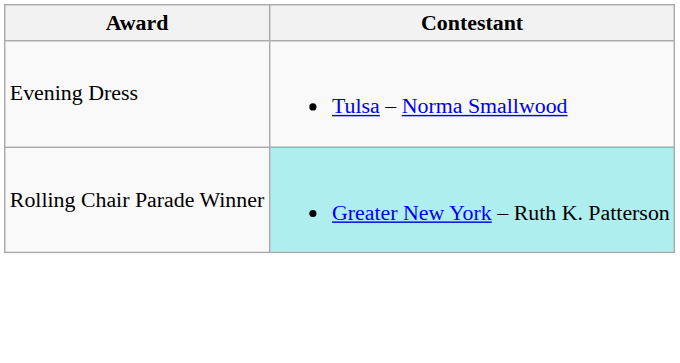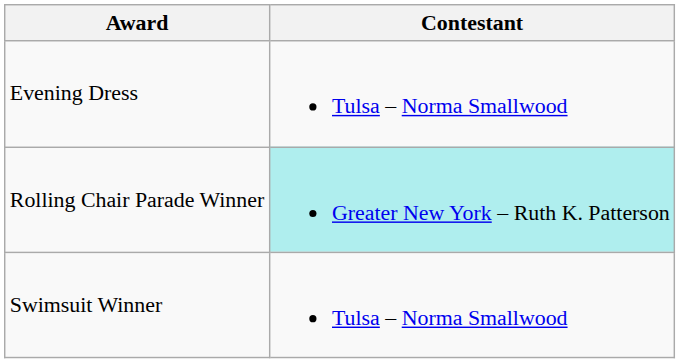 <table class="wikitable sortable" style="font-size: 95%;">
 <tr>
 <th>Award</th>
 <th>Contestant</th>
 </tr>
 <tr>
 <td>Evening Dress</td>
 <td><br><ul><li><a href='#'>Tulsa</a> – <a href='#'>Norma Smallwood</a></li></ul></td>
 </tr>
 <tr>
 <td>Rolling Chair Parade Winner</td>
 <td style="background: paleturquoise;"><br><ul><li><a href='#'>Greater New York</a> – Ruth K. Patterson</li></ul></td>
 </tr>
+<tr>
+<td>Swimsuit Winner</td>
+<td><br><ul><li><a href='#'>Tulsa</a> – <a href='#'>Norma Smallwood</a></li></ul></td>
+</tr>
 </table>
